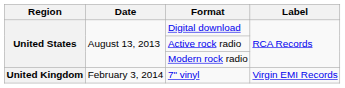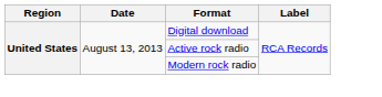 <table class="wikitable plainrowheaders">
 <tr>
 <th>Region</th>
 <th>Date</th>
 <th>Format</th>
 <th>Label</th>
 </tr>
 <tr>
 <th scope="row" rowspan="3">United States</th>
 <td rowspan="3">August 13, 2013</td>
 <td><a href='#'>Digital download</a></td>
 <td rowspan="3"><a href='#'>RCA Records</a></td>
 </tr>
 <tr>
 <td><a href='#'>Active rock</a> radio</td>
 </tr>
 <tr>
 <td><a href='#'>Modern rock</a> radio</td>
 </tr>
-<tr>
-<th scope="row">United Kingdom</th>
-<td>February 3, 2014</td>
-<td><a href='#'>7" vinyl</a></td>
-<td><a href='#'>Virgin EMI Records</a></td>
-</tr>
 </table>
